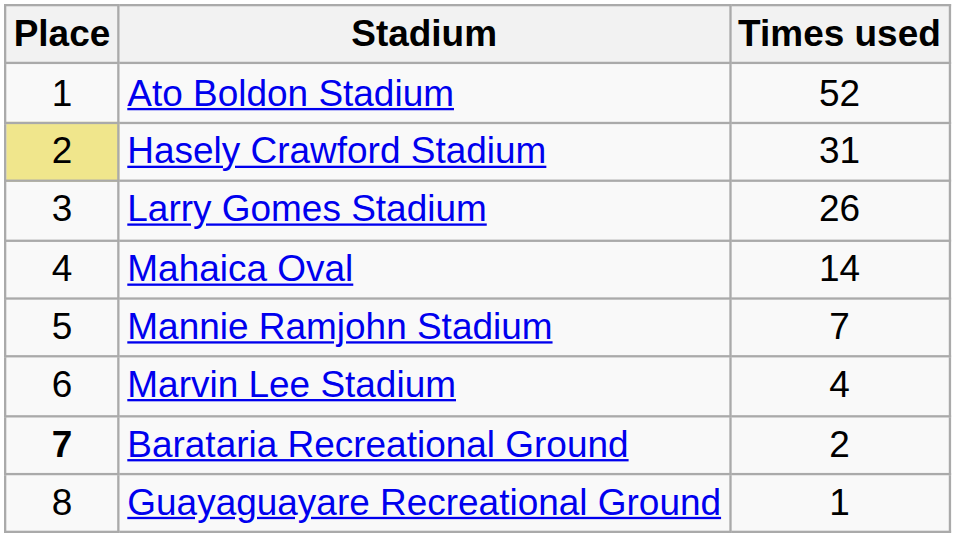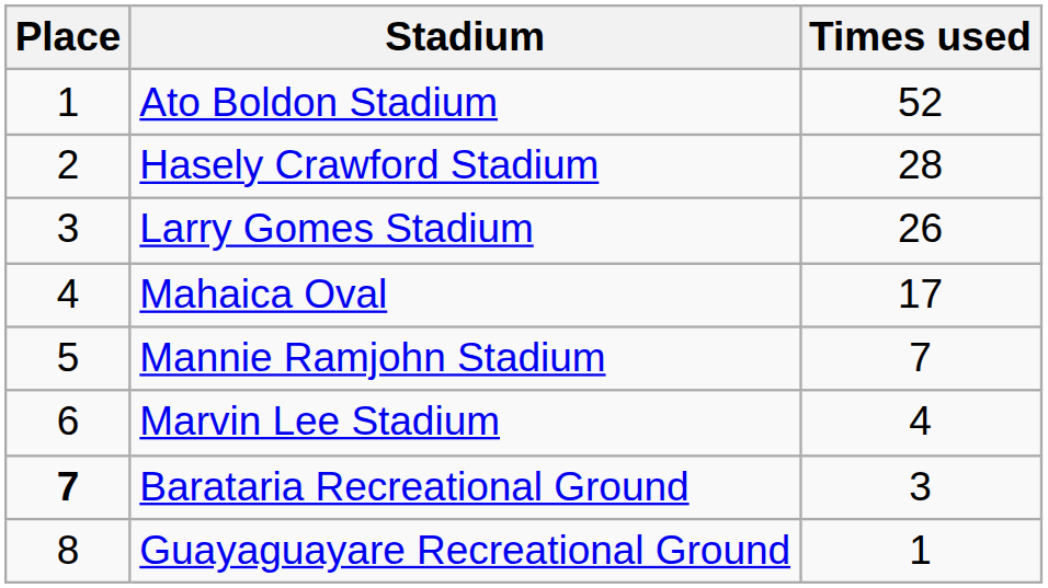 <table class="wikitable">
 <tr>
 <th>Place</th>
 <th>Stadium</th>
 <th>Times used</th>
 </tr>
 <tr>
 <td align=center>1</td>
 <td><a href='#'>Ato Boldon Stadium</a></td>
 <td align=center>52</td>
 </tr>
 <tr>
-<td align=center style="background: khaki;">2</td>
+<td align=center>2</td>
 <td><a href='#'>Hasely Crawford Stadium</a></td>
-<td align=center>31</td>
+<td align=center>28</td>
 </tr>
 <tr>
 <td align=center>3</td>
 <td><a href='#'>Larry Gomes Stadium</a></td>
 <td align=center>26</td>
 </tr>
 <tr>
 <td align=center>4</td>
 <td><a href='#'>Mahaica Oval</a></td>
-<td align=center>14</td>
+<td align=center>17</td>
 </tr>
 <tr>
 <td align=center>5</td>
 <td><a href='#'>Mannie Ramjohn Stadium</a></td>
 <td align=center>7</td>
 </tr>
 <tr>
 <td align=center>6</td>
 <td><a href='#'>Marvin Lee Stadium</a></td>
 <td align=center>4</td>
 </tr>
 <tr>
 <td align=center><strong>7</strong></td>
 <td><a href='#'>Barataria Recreational Ground</a></td>
-<td align=center>2</td>
+<td align=center>3</td>
 </tr>
 <tr>
 <td align=center>8</td>
 <td><a href='#'>Guayaguayare Recreational Ground</a></td>
 <td align=center>1</td>
 </tr>
 </table>
